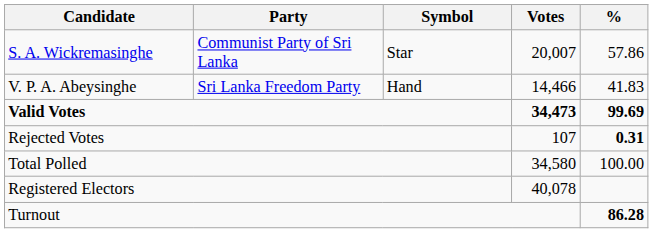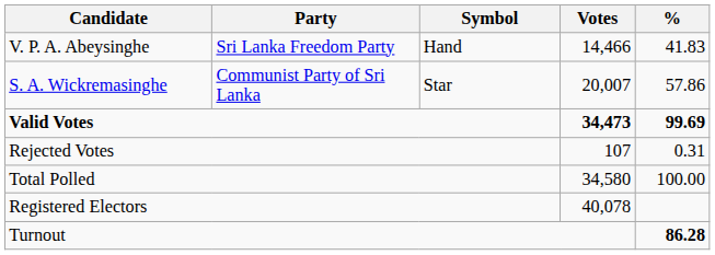 <table class="wikitable" border="1" style="text-align:right;">
 <tr>
 <th align=left width="180">Candidate</th>
 <th align=left width="180">Party</th>
 <th align=left width="120">Symbol</th>
 <th align=left width="60">Votes</th>
 <th align=left width="60">%</th>
 </tr>
 <tr>
+<td align=left>V. P. A. Abeysinghe</td>
+<td align=left><a href='#'>Sri Lanka Freedom Party</a></td>
+<td align=left>Hand</td>
+<td align=right>14,466</td>
+<td align=right>41.83</td>
+</tr>
+<tr>
 <td align=left><a href='#'>S. A. Wickremasinghe</a></td>
 <td align=left><a href='#'>Communist Party of Sri Lanka</a></td>
 <td align=left>Star</td>
 <td align=right>20,007</td>
 <td align=right>57.86</td>
-</tr>
-<tr>
-<td align=left>V. P. A. Abeysinghe</td>
-<td align=left><a href='#'>Sri Lanka Freedom Party</a></td>
-<td align=left>Hand</td>
-<td align=right>14,466</td>
-<td align=right>41.83</td>
 </tr>
 <tr>
 <td align=left colspan=3><strong>Valid Votes</strong></td>
 <td align=right><strong>34,473</strong></td>
 <td align=right><strong>99.69</strong></td>
 </tr>
 <tr>
 <td align=left colspan=3>Rejected Votes</td>
 <td align=right>107</td>
-<td align=right><strong>0.31</strong></td>
+<td align=right>0.31</td>
 </tr>
 <tr>
 <td align=left colspan=3>Total Polled</td>
 <td align=right>34,580</td>
 <td align=right>100.00</td>
 </tr>
 <tr>
 <td align=left colspan=3>Registered Electors</td>
 <td align=right>40,078</td>
 <td></td>
 </tr>
 <tr>
 <td align=left colspan=4>Turnout</td>
 <td align=right><strong>86.28</strong></td>
 </tr>
 </table>
